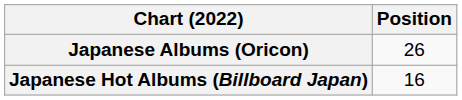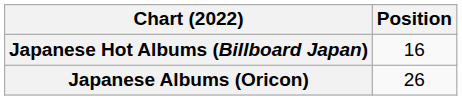 <table class="wikitable sortable plainrowheaders" style="text-align:center">
 <tr>
 <th scope="col">Chart (2022)</th>
 <th scope="col">Position</th>
 </tr>
 <tr>
+<th scope="row">Japanese Hot Albums (<em>Billboard Japan</em>)</th>
+<td>16</td>
+</tr>
+<tr>
 <th scope="row">Japanese Albums (Oricon)</th>
 <td>26</td>
 </tr>
-<tr>
-<th scope="row">Japanese Hot Albums (<em>Billboard Japan</em>)</th>
-<td>16</td>
-</tr>
 </table>
